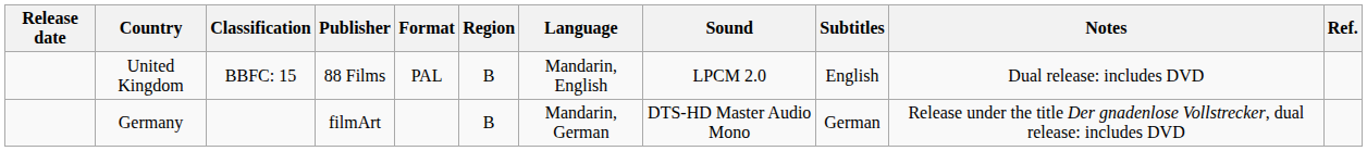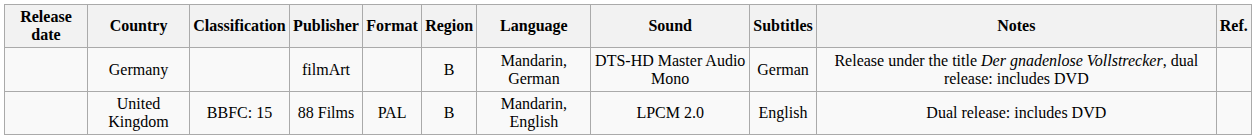 <table class="wikitable">
 <tr>
 <th>Release date</th>
 <th>Country</th>
 <th>Classification</th>
 <th>Publisher</th>
 <th>Format</th>
 <th>Region</th>
 <th>Language</th>
 <th>Sound</th>
 <th>Subtitles</th>
 <th>Notes</th>
 <th>Ref.</th>
 </tr>
 <tr style="text-align:center;">
 <td></td>
+<td>Germany</td>
+<td></td>
+<td>filmArt</td>
+<td></td>
+<td>B</td>
+<td>Mandarin, German</td>
+<td>DTS-HD Master Audio Mono</td>
+<td>German</td>
+<td>Release under the title <em>Der gnadenlose Vollstrecker</em>, dual release: includes DVD</td>
+<td></td>
+</tr>
+<tr>
+</tr>
+<tr style="text-align:center;">
+<td></td>
 <td>United Kingdom</td>
 <td>BBFC: 15</td>
 <td>88 Films</td>
 <td>PAL</td>
 <td>B</td>
 <td>Mandarin, English</td>
 <td>LPCM 2.0</td>
 <td>English</td>
 <td>Dual release: includes DVD</td>
 <td></td>
 </tr>
-<tr>
-</tr>
-<tr style="text-align:center;">
-<td></td>
-<td>Germany</td>
-<td></td>
-<td>filmArt</td>
-<td></td>
-<td>B</td>
-<td>Mandarin, German</td>
-<td>DTS-HD Master Audio Mono</td>
-<td>German</td>
-<td>Release under the title <em>Der gnadenlose Vollstrecker</em>, dual release: includes DVD</td>
-<td></td>
-</tr>
 </table>
